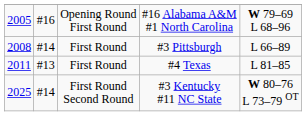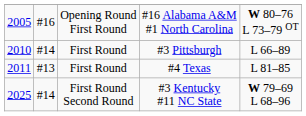 <table class="wikitable" style="text-align:center">
 <tr>
 </tr>
 <tr align="center">
 <td><a href='#'>2005</a></td>
 <td>#16</td>
 <td>Opening Round<br>First Round</td>
 <td>#16 <a href='#'>Alabama A&M</a><br>#1 <a href='#'>North Carolina</a></td>
-<td><strong>W</strong> 79–69<br> L 68–96</td>
+<td><strong>W</strong> 80–76<br>L 73–79 <sup>OT</sup></td>
 </tr>
 <tr>
-<td><a href='#'>2008</a></td>
+<td><a href='#'>2010</a></td>
 <td>#14</td>
 <td>First Round</td>
 <td>#3 <a href='#'>Pittsburgh</a></td>
 <td>L 66–89</td>
 </tr>
 <tr>
 <td><a href='#'>2011</a></td>
 <td>#13</td>
 <td>First Round</td>
 <td>#4 <a href='#'>Texas</a></td>
 <td>L 81–85</td>
 </tr>
 <tr>
 <td><a href='#'>2025</a></td>
 <td>#14</td>
 <td>First Round<br>Second Round</td>
 <td>#3 <a href='#'>Kentucky</a><br> #11 <a href='#'>NC State</a></td>
-<td><strong>W</strong> 80–76<br>L 73–79 <sup>OT</sup></td>
+<td><strong>W</strong> 79–69<br> L 68–96</td>
 </tr>
 </table>
